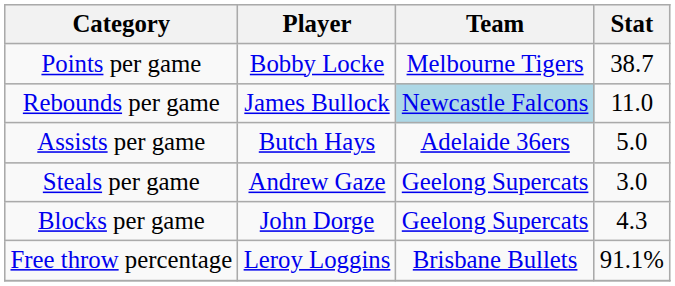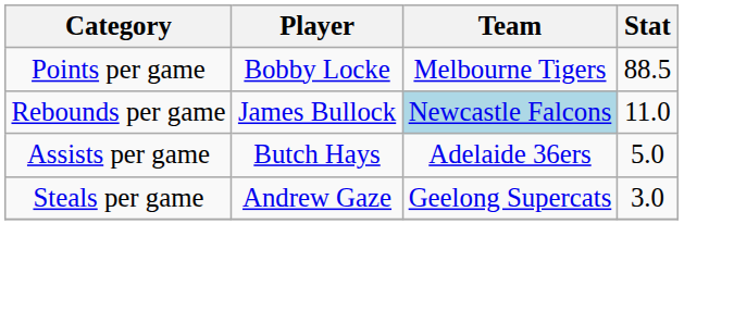 <table class="wikitable" style="text-align:center">
 <tr>
 <th>Category</th>
 <th>Player</th>
 <th>Team</th>
 <th>Stat</th>
 </tr>
 <tr>
 <td><a href='#'>Points</a> per game</td>
 <td><a href='#'>Bobby Locke</a></td>
 <td><a href='#'>Melbourne Tigers</a></td>
-<td>38.7</td>
+<td>88.5</td>
 </tr>
 <tr>
 <td><a href='#'>Rebounds</a> per game</td>
 <td><a href='#'>James Bullock</a></td>
 <td style="background: lightblue;"><a href='#'>Newcastle Falcons</a></td>
 <td>11.0</td>
 </tr>
 <tr>
 <td><a href='#'>Assists</a> per game</td>
 <td><a href='#'>Butch Hays</a></td>
 <td><a href='#'>Adelaide 36ers</a></td>
 <td>5.0</td>
 </tr>
 <tr>
 <td><a href='#'>Steals</a> per game</td>
 <td><a href='#'>Andrew Gaze</a></td>
 <td><a href='#'>Geelong Supercats</a></td>
 <td>3.0</td>
 </tr>
 <tr>
-<td><a href='#'>Blocks</a> per game</td>
-<td><a href='#'>John Dorge</a></td>
-<td><a href='#'>Geelong Supercats</a></td>
-<td>4.3</td>
-</tr>
-<tr>
-<td><a href='#'>Free throw</a> percentage</td>
-<td><a href='#'>Leroy Loggins</a></td>
-<td><a href='#'>Brisbane Bullets</a></td>
-<td>91.1%</td>
-</tr>
-<tr>
 </tr>
 </table>
